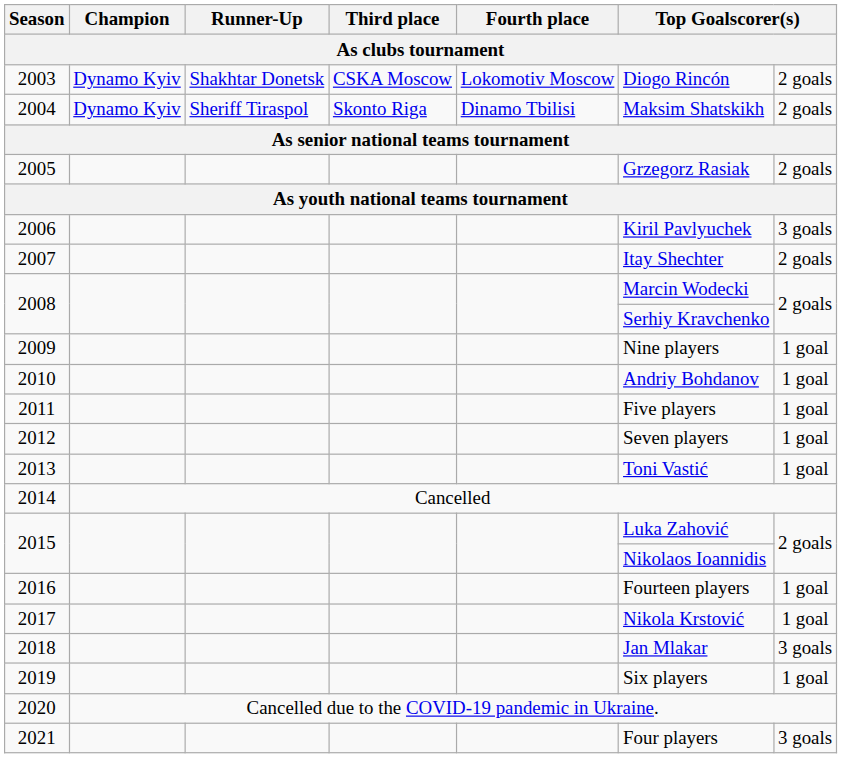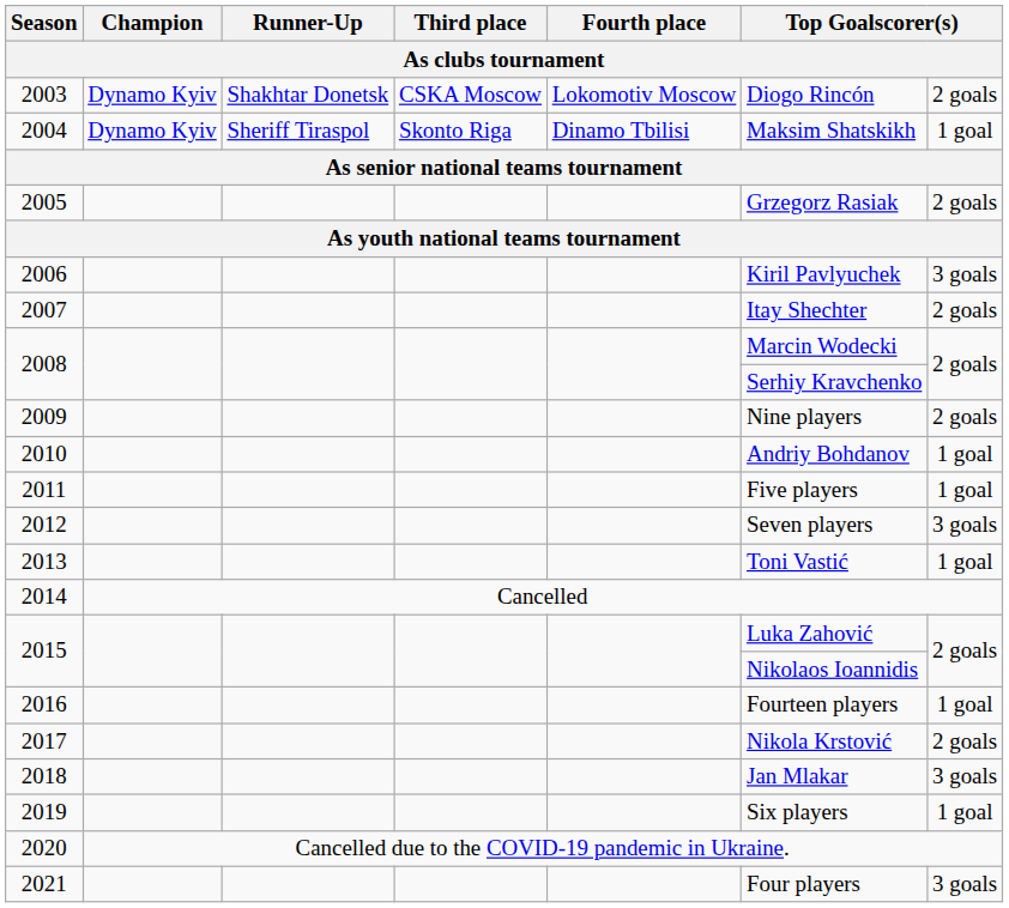 <table class="wikitable">
 <tr>
 <th>Season</th>
 <th>Champion</th>
 <th>Runner-Up</th>
 <th>Third place</th>
 <th>Fourth place</th>
 <th colspan="2">Top Goalscorer(s)</th>
 </tr>
 <tr>
 <th colspan="7">As clubs tournament</th>
 </tr>
 <tr>
 <td align="center">2003</td>
 <td> <a href='#'>Dynamo Kyiv</a></td>
 <td> <a href='#'>Shakhtar Donetsk</a></td>
 <td> <a href='#'>CSKA Moscow</a></td>
 <td> <a href='#'>Lokomotiv Moscow</a></td>
 <td> <a href='#'>Diogo Rincón</a></td>
 <td align="center">2 goals</td>
 </tr>
 <tr>
 <td align="center">2004</td>
 <td> <a href='#'>Dynamo Kyiv</a></td>
 <td> <a href='#'>Sheriff Tiraspol</a></td>
 <td> <a href='#'>Skonto Riga</a></td>
 <td> <a href='#'>Dinamo Tbilisi</a></td>
 <td> <a href='#'>Maksim Shatskikh</a></td>
-<td align="center">2 goals</td>
+<td align="center">1 goal</td>
 </tr>
 <tr>
 <th colspan="7">As senior national teams tournament</th>
 </tr>
 <tr>
 <td align="center">2005</td>
 <td></td>
 <td></td>
 <td></td>
 <td></td>
 <td> <a href='#'>Grzegorz Rasiak</a></td>
 <td align="center">2 goals</td>
 </tr>
 <tr>
 <th colspan="7">As youth national teams tournament</th>
 </tr>
 <tr>
 <td align="center">2006</td>
 <td></td>
 <td></td>
 <td></td>
 <td></td>
 <td> <a href='#'>Kiril Pavlyuchek</a></td>
 <td align="center">3 goals</td>
 </tr>
 <tr>
 <td align="center">2007</td>
 <td></td>
 <td></td>
 <td></td>
 <td></td>
 <td> <a href='#'>Itay Shechter</a></td>
 <td align="center">2 goals</td>
 </tr>
 <tr>
 <td align="center" rowspan="2">2008</td>
 <td rowspan="2"></td>
 <td rowspan="2"></td>
 <td rowspan="2"></td>
 <td rowspan="2"></td>
 <td> <a href='#'>Marcin Wodecki</a></td>
 <td align="center" rowspan="2">2 goals</td>
 </tr>
 <tr>
 <td> <a href='#'>Serhiy Kravchenko</a></td>
 </tr>
 <tr>
 <td align="center">2009</td>
 <td></td>
 <td></td>
 <td></td>
 <td></td>
 <td>Nine players</td>
-<td align="center">1 goal</td>
+<td align="center">2 goals</td>
 </tr>
 <tr>
 <td align="center">2010</td>
 <td></td>
 <td></td>
 <td></td>
 <td></td>
 <td> <a href='#'>Andriy Bohdanov</a></td>
 <td align="center">1 goal</td>
 </tr>
 <tr>
 <td align="center">2011</td>
 <td></td>
 <td></td>
 <td></td>
 <td></td>
 <td>Five players</td>
 <td align="center">1 goal</td>
 </tr>
 <tr>
 <td align="center">2012</td>
 <td></td>
 <td></td>
 <td></td>
 <td></td>
 <td>Seven players</td>
-<td align="center">1 goal</td>
+<td align="center">3 goals</td>
 </tr>
 <tr>
 <td align="center">2013</td>
 <td></td>
 <td></td>
 <td></td>
 <td></td>
 <td> <a href='#'>Toni Vastić</a></td>
 <td align="center">1 goal</td>
 </tr>
 <tr>
 <td align="center">2014</td>
 <td align="center" colspan="6">Cancelled</td>
 </tr>
 <tr>
 <td align="center" rowspan="2">2015</td>
 <td rowspan="2"></td>
 <td rowspan="2"></td>
 <td rowspan="2"></td>
 <td rowspan="2"></td>
 <td> <a href='#'>Luka Zahović</a></td>
 <td align="center" rowspan="2">2 goals</td>
 </tr>
 <tr>
 <td> <a href='#'>Nikolaos Ioannidis</a></td>
 </tr>
 <tr>
 <td align="center">2016</td>
 <td></td>
 <td></td>
 <td></td>
 <td></td>
 <td>Fourteen players</td>
 <td align="center">1 goal</td>
 </tr>
 <tr>
 <td align="center">2017</td>
 <td></td>
 <td></td>
 <td></td>
 <td></td>
 <td> <a href='#'>Nikola Krstović</a></td>
-<td align="center">1 goal</td>
+<td align="center">2 goals</td>
 </tr>
 <tr>
 <td align="center">2018</td>
 <td></td>
 <td></td>
 <td></td>
 <td></td>
 <td> <a href='#'>Jan Mlakar</a></td>
 <td align="center">3 goals</td>
 </tr>
 <tr>
 <td align="center">2019</td>
 <td></td>
 <td></td>
 <td></td>
 <td></td>
 <td>Six players</td>
 <td align="center">1 goal</td>
 </tr>
 <tr>
 <td align="center">2020</td>
 <td align="center" colspan="6">Cancelled due to the <a href='#'>COVID-19 pandemic in Ukraine</a>.</td>
 </tr>
 <tr>
 <td align="center">2021</td>
 <td></td>
 <td></td>
 <td></td>
 <td></td>
 <td>Four players</td>
 <td align="center">3 goals</td>
 </tr>
 </table>
